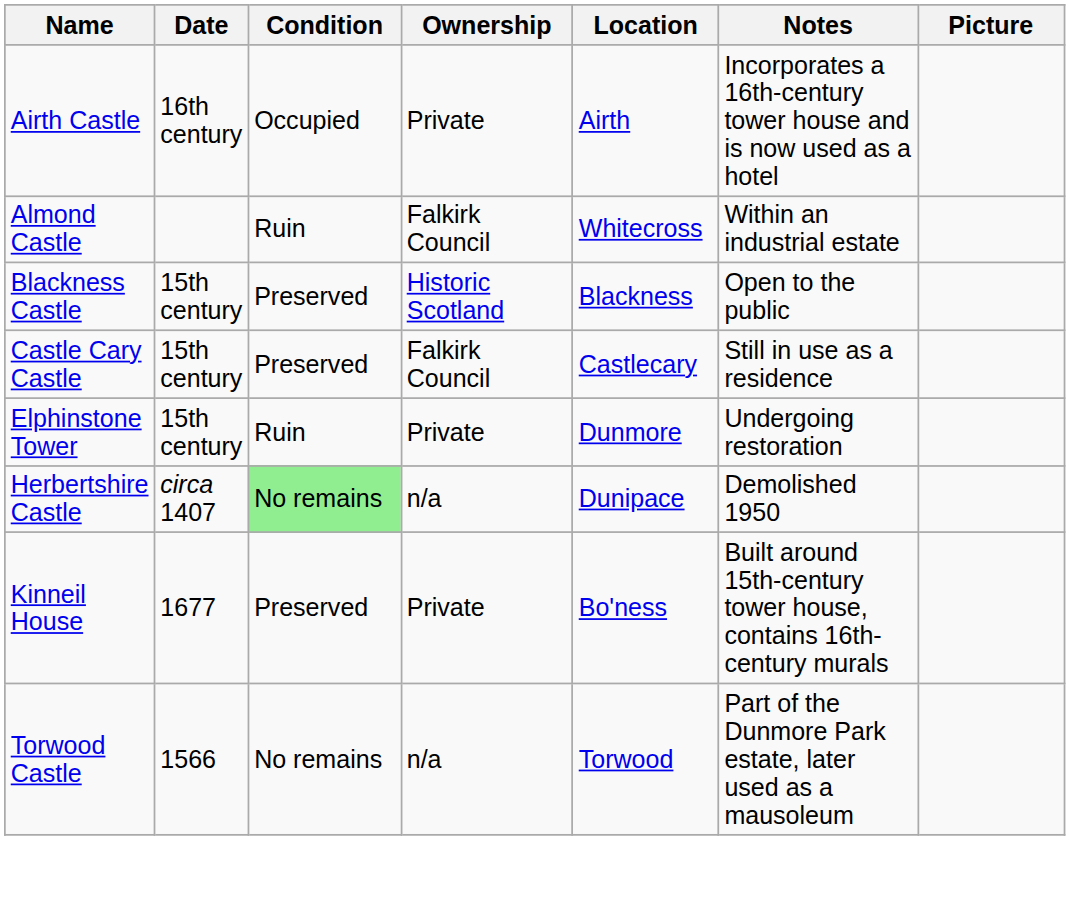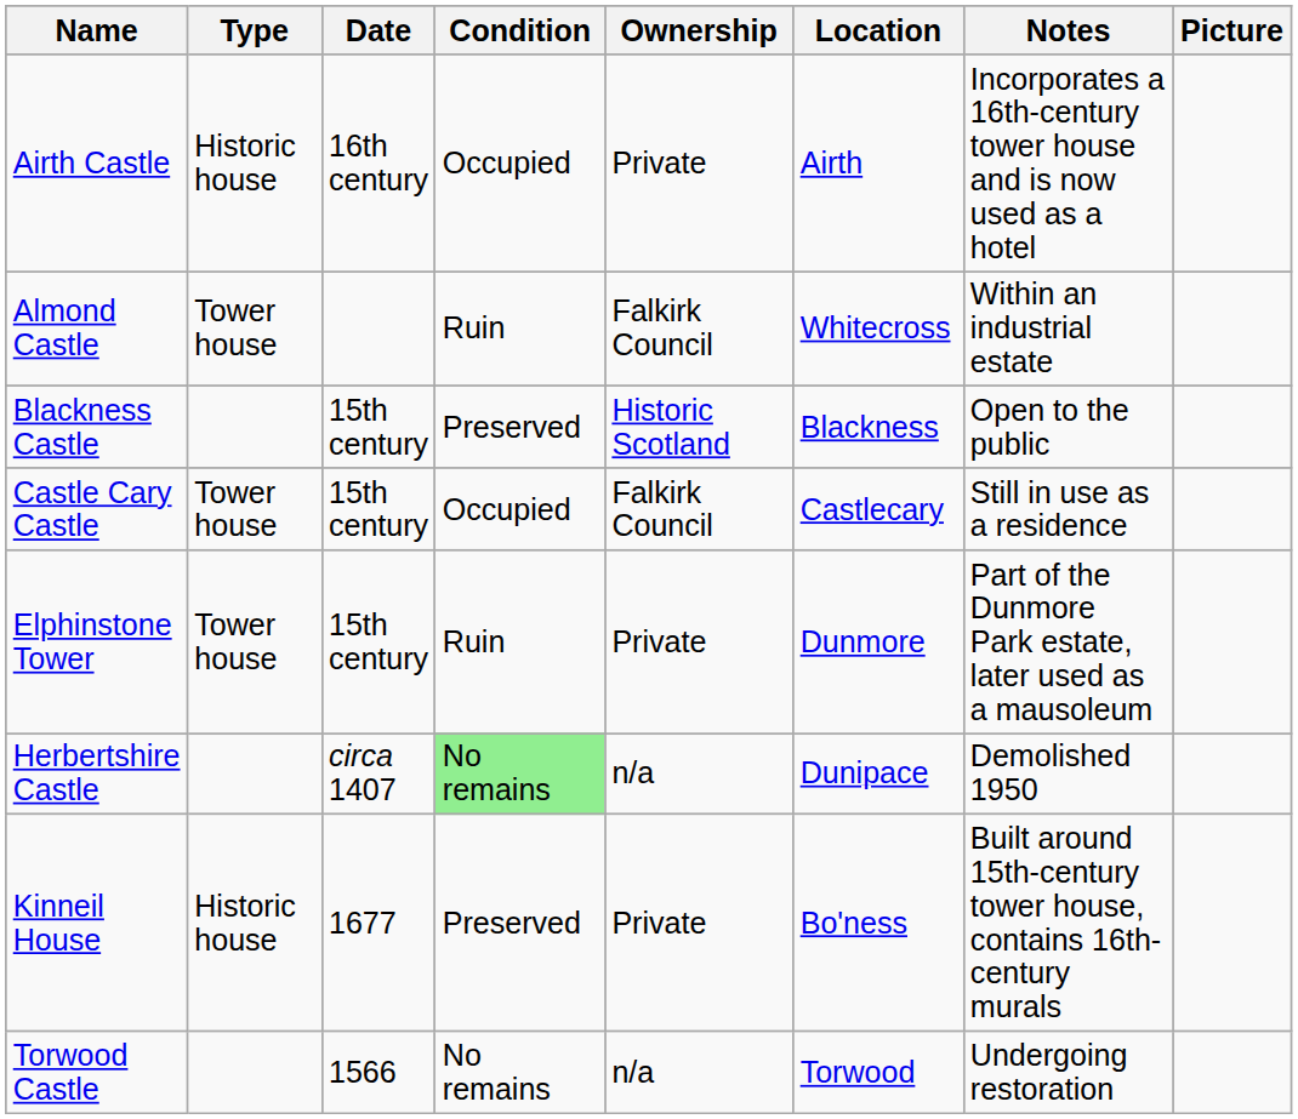 <table class="wikitable sortable" style="font-size:90%">
 <tr>
 <th style="width:13%;">Name</th>
+<th style="width:13%;">Type</th>
 <th style="width:6%;">Date</th>
 <th style="width:15%;">Condition</th>
 <th style="width:17%;">Ownership</th>
 <th style="width:14%;">Location</th>
 <th style="width:20%;">Notes</th>
 <th style="width:20%;">Picture</th>
 </tr>
 <tr>
 <td><a href='#'>Airth Castle</a></td>
+<td>Historic house</td>
 <td>16th century</td>
 <td>Occupied</td>
 <td>Private</td>
 <td><a href='#'>Airth</a></td>
 <td>Incorporates a 16th-century tower house and is now used as a hotel</td>
 <td></td>
 </tr>
 <tr>
 <td><a href='#'>Almond Castle</a></td>
+<td>Tower house</td>
 <td></td>
 <td>Ruin</td>
 <td>Falkirk Council</td>
 <td><a href='#'>Whitecross</a></td>
 <td>Within an industrial estate</td>
 <td></td>
 </tr>
 <tr>
 <td><a href='#'>Blackness Castle</a></td>
+<td></td>
 <td>15th century</td>
 <td>Preserved</td>
 <td><a href='#'>Historic Scotland</a></td>
 <td><a href='#'>Blackness</a></td>
 <td>Open to the public</td>
 <td></td>
 </tr>
 <tr>
 <td><a href='#'>Castle Cary Castle</a></td>
+<td>Tower house</td>
 <td>15th century</td>
-<td>Preserved</td>
+<td>Occupied</td>
 <td>Falkirk Council</td>
 <td><a href='#'>Castlecary</a></td>
 <td>Still in use as a residence</td>
 <td></td>
 </tr>
 <tr>
 <td><a href='#'>Elphinstone Tower</a></td>
+<td>Tower house</td>
 <td>15th century</td>
 <td>Ruin</td>
 <td>Private</td>
 <td><a href='#'>Dunmore</a></td>
-<td>Undergoing restoration</td>
+<td>Part of the Dunmore Park estate, later used as a mausoleum</td>
 <td></td>
 </tr>
 <tr>
 <td><a href='#'>Herbertshire Castle</a></td>
+<td></td>
 <td><em>circa</em> 1407</td>
 <td style="background: lightgreen;">No remains</td>
 <td>n/a</td>
 <td><a href='#'>Dunipace</a></td>
 <td>Demolished 1950</td>
 <td></td>
 </tr>
 <tr>
 <td><a href='#'>Kinneil House</a></td>
+<td>Historic house</td>
 <td>1677</td>
 <td>Preserved</td>
 <td>Private</td>
 <td><a href='#'>Bo'ness</a></td>
 <td>Built around 15th-century tower house, contains 16th-century murals</td>
 <td></td>
 </tr>
 <tr>
 <td><a href='#'>Torwood Castle</a></td>
+<td></td>
 <td>1566</td>
 <td>No remains</td>
 <td>n/a</td>
 <td><a href='#'>Torwood</a></td>
-<td>Part of the Dunmore Park estate, later used as a mausoleum</td>
+<td>Undergoing restoration</td>
 <td></td>
 </tr>
 </table>
